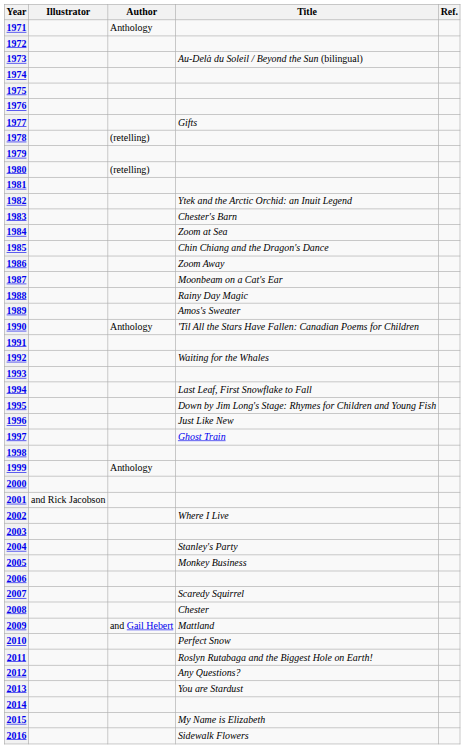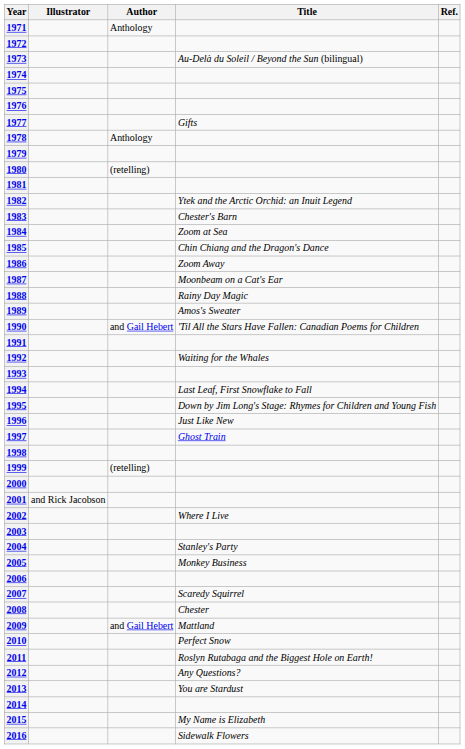 <table class="wikitable sortable mw-collapsible">
 <tr>
 <th>Year</th>
 <th>Illustrator</th>
 <th>Author</th>
 <th>Title</th>
 <th>Ref.</th>
 </tr>
 <tr>
 <th><a href='#'>1971</a></th>
 <td></td>
 <td>Anthology </td>
 <td><em></em></td>
 <td></td>
 </tr>
 <tr>
 <th><a href='#'>1972</a></th>
 <td></td>
 <td></td>
 <td><em> </em></td>
 <td></td>
 </tr>
 <tr>
 <th><a href='#'>1973</a></th>
 <td></td>
 <td></td>
 <td><em>Au-Delà du Soleil / Beyond the Sun</em> (bilingual)</td>
 <td></td>
 </tr>
 <tr>
 <th><a href='#'>1974</a></th>
 <td></td>
 <td></td>
 <td><em></em></td>
 <td></td>
 </tr>
 <tr>
 <th><a href='#'>1975</a></th>
 <td></td>
 <td></td>
 <td><em></em></td>
 <td></td>
 </tr>
 <tr>
 <th><a href='#'>1976</a></th>
 <td></td>
 <td></td>
 <td><em></em></td>
 <td></td>
 </tr>
 <tr>
 <th><a href='#'>1977</a></th>
 <td></td>
 <td></td>
 <td><em>Gifts</em></td>
 <td></td>
 </tr>
 <tr>
 <th><a href='#'>1978</a></th>
 <td></td>
-<td> (retelling)</td>
+<td>Anthology</td>
 <td><em></em></td>
 <td></td>
 </tr>
 <tr>
 <th><a href='#'>1979</a></th>
 <td></td>
 <td></td>
 <td><em></em></td>
 <td></td>
 </tr>
 <tr>
 <th><a href='#'>1980</a></th>
 <td></td>
 <td> (retelling)</td>
 <td><em></em></td>
 <td></td>
 </tr>
 <tr>
 <th><a href='#'>1981</a></th>
 <td></td>
 <td></td>
 <td><em></em></td>
 <td></td>
 </tr>
 <tr>
 <th><a href='#'>1982</a></th>
 <td></td>
 <td></td>
 <td><em>Ytek and the Arctic Orchid: an Inuit Legend</em></td>
 <td></td>
 </tr>
 <tr>
 <th><a href='#'>1983</a></th>
 <td></td>
 <td></td>
 <td><em>Chester's Barn</em></td>
 <td></td>
 </tr>
 <tr>
 <th><a href='#'>1984</a></th>
 <td></td>
 <td></td>
 <td><em>Zoom at Sea</em></td>
 <td></td>
 </tr>
 <tr>
 <th><a href='#'>1985</a></th>
 <td></td>
 <td></td>
 <td><em>Chin Chiang and the Dragon's Dance</em></td>
 <td></td>
 </tr>
 <tr>
 <th><a href='#'>1986</a></th>
 <td></td>
 <td></td>
 <td><em>Zoom Away</em></td>
 <td></td>
 </tr>
 <tr>
 <th><a href='#'>1987</a></th>
 <td></td>
 <td></td>
 <td><em>Moonbeam on a Cat's Ear</em></td>
 <td></td>
 </tr>
 <tr>
 <th><a href='#'>1988</a></th>
 <td></td>
 <td></td>
 <td><em>Rainy Day Magic</em></td>
 <td></td>
 </tr>
 <tr>
 <th><a href='#'>1989</a></th>
 <td></td>
 <td></td>
 <td><em>Amos's Sweater</em></td>
 <td></td>
 </tr>
 <tr>
 <th><a href='#'>1990</a></th>
 <td></td>
-<td>Anthology</td>
+<td> and <a href='#'>Gail Hebert</a></td>
 <td><em>'Til All the Stars Have Fallen: Canadian Poems for Children</em></td>
 <td></td>
 </tr>
 <tr>
 <th><a href='#'>1991</a></th>
 <td></td>
 <td></td>
 <td><em></em></td>
 <td></td>
 </tr>
 <tr>
 <th><a href='#'>1992</a></th>
 <td></td>
 <td></td>
 <td><em>Waiting for the Whales</em></td>
 <td></td>
 </tr>
 <tr>
 <th><a href='#'>1993</a></th>
 <td></td>
 <td></td>
 <td><em></em></td>
 <td></td>
 </tr>
 <tr>
 <th><a href='#'>1994</a></th>
 <td></td>
 <td></td>
 <td><em>Last Leaf, First Snowflake to Fall</em></td>
 <td></td>
 </tr>
 <tr>
 <th><a href='#'>1995</a></th>
 <td></td>
 <td></td>
 <td><em>Down by Jim Long's Stage: Rhymes for Children and Young Fish</em></td>
 <td></td>
 </tr>
 <tr>
 <th><a href='#'>1996</a></th>
 <td></td>
 <td></td>
 <td><em>Just Like New</em></td>
 <td></td>
 </tr>
 <tr>
 <th><a href='#'>1997</a></th>
 <td></td>
 <td></td>
 <td><em><a href='#'>Ghost Train</a></em></td>
 <td></td>
 </tr>
 <tr>
 <th><a href='#'>1998</a></th>
 <td></td>
 <td></td>
 <td><em></em></td>
 <td></td>
 </tr>
 <tr>
 <th><a href='#'>1999</a></th>
 <td></td>
-<td>Anthology</td>
+<td> (retelling)</td>
 <td><em></em></td>
 <td></td>
 </tr>
 <tr>
 <th><a href='#'>2000</a></th>
 <td></td>
 <td></td>
 <td><em></em></td>
 <td></td>
 </tr>
 <tr>
 <th><a href='#'>2001</a></th>
 <td> and Rick Jacobson</td>
 <td></td>
 <td><em></em></td>
 <td></td>
 </tr>
 <tr>
 <th><a href='#'>2002</a></th>
 <td></td>
 <td></td>
 <td><em>Where I Live</em></td>
 <td></td>
 </tr>
 <tr>
 <th><a href='#'>2003</a></th>
 <td></td>
 <td></td>
 <td><em></em></td>
 <td></td>
 </tr>
 <tr>
 <th><a href='#'>2004</a></th>
 <td></td>
 <td></td>
 <td><em>Stanley's Party</em></td>
 <td></td>
 </tr>
 <tr>
 <th><a href='#'>2005</a></th>
 <td></td>
 <td></td>
 <td><em>Monkey Business</em></td>
 <td></td>
 </tr>
 <tr>
 <th><a href='#'>2006</a></th>
 <td></td>
 <td></td>
 <td><em></em></td>
 <td></td>
 </tr>
 <tr>
 <th><a href='#'>2007</a></th>
 <td></td>
 <td></td>
 <td><em>Scaredy Squirrel</em></td>
 <td></td>
 </tr>
 <tr>
 <th><a href='#'>2008</a></th>
 <td></td>
 <td></td>
 <td><em>Chester</em></td>
 <td></td>
 </tr>
 <tr>
 <th><a href='#'>2009</a></th>
 <td></td>
 <td> and <a href='#'>Gail Hebert</a></td>
 <td><em>Mattland</em></td>
 <td></td>
 </tr>
 <tr>
 <th><a href='#'>2010</a></th>
 <td></td>
 <td></td>
 <td><em>Perfect Snow</em></td>
 <td></td>
 </tr>
 <tr>
 <th><a href='#'>2011</a></th>
 <td></td>
 <td></td>
 <td><em>Roslyn Rutabaga and the Biggest Hole on Earth!</em></td>
 <td></td>
 </tr>
 <tr>
 <th><a href='#'>2012</a></th>
 <td></td>
 <td></td>
 <td><em>Any Questions?</em></td>
 <td></td>
 </tr>
 <tr>
 <th><a href='#'>2013</a></th>
 <td></td>
 <td></td>
 <td><em>You are Stardust</em></td>
 <td></td>
 </tr>
 <tr>
 <th><a href='#'>2014</a></th>
 <td></td>
 <td></td>
 <td><em></em></td>
 <td></td>
 </tr>
 <tr>
 <th><a href='#'>2015</a></th>
 <td></td>
 <td></td>
 <td><em>My Name is Elizabeth</em></td>
 <td></td>
 </tr>
 <tr>
 <th><a href='#'>2016</a></th>
 <td></td>
 <td></td>
 <td><em>Sidewalk Flowers</em></td>
 <td></td>
 </tr>
 </table>
